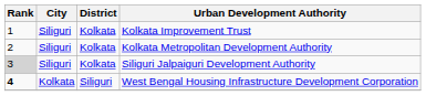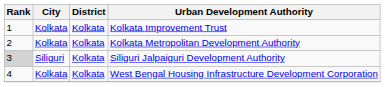 <table class="wikitable sortable">
 <tr>
 <th>Rank</th>
 <th>City</th>
 <th>District</th>
 <th>Urban Development Authority</th>
 </tr>
 <tr>
 <td>1</td>
-<td><a href='#'>Siliguri</a></td>
+<td><a href='#'>Kolkata</a></td>
 <td><a href='#'>Kolkata</a></td>
 <td><a href='#'>Kolkata Improvement Trust</a></td>
 </tr>
 <tr>
 <td>2</td>
-<td><a href='#'>Siliguri</a></td>
+<td><a href='#'>Kolkata</a></td>
 <td><a href='#'>Kolkata</a></td>
 <td><a href='#'>Kolkata Metropolitan Development Authority</a></td>
 </tr>
 <tr>
 <td style="background: lightgrey;">3</td>
 <td><a href='#'>Siliguri</a></td>
 <td><a href='#'>Kolkata</a></td>
 <td><a href='#'>Siliguri Jalpaiguri Development Authority</a></td>
 </tr>
 <tr>
-<td><strong>4</strong></td>
+<td>4</td>
 <td><a href='#'>Kolkata</a></td>
-<td><a href='#'>Siliguri</a></td>
+<td><a href='#'>Kolkata</a></td>
 <td><a href='#'>West Bengal Housing Infrastructure Development Corporation</a></td>
 </tr>
 <tr>
 </tr>
 </table>
